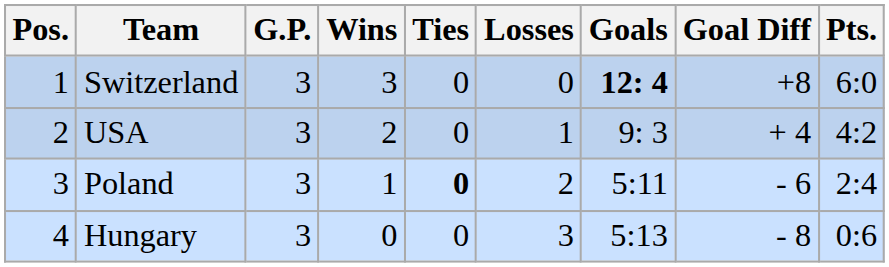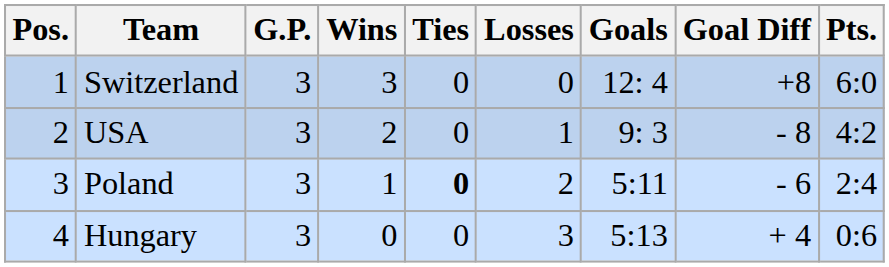 <table class="wikitable">
 <tr>
 <th>Pos.</th>
 <th>Team</th>
 <th>G.P.</th>
 <th>Wins</th>
 <th>Ties</th>
 <th>Losses</th>
 <th>Goals</th>
 <th>Goal Diff</th>
 <th>Pts.</th>
 </tr>
 <tr bgcolor="#BCD2EE" align="right">
 <td>1</td>
 <td align="left"> Switzerland</td>
 <td>3</td>
 <td>3</td>
 <td>0</td>
 <td>0</td>
-<td><strong>12: 4</strong></td>
+<td>12: 4</td>
 <td>+8</td>
 <td>6:0</td>
 </tr>
 <tr bgcolor="#BCD2EE" align="right">
 <td>2</td>
 <td align="left"> USA</td>
 <td>3</td>
 <td>2</td>
 <td>0</td>
 <td>1</td>
 <td>9: 3</td>
-<td>+ 4</td>
+<td>- 8</td>
 <td>4:2</td>
 </tr>
 <tr bgcolor="#CAE1FF" align="right">
 <td>3</td>
 <td align="left"> Poland</td>
 <td>3</td>
 <td>1</td>
 <td><strong>0</strong></td>
 <td>2</td>
 <td>5:11</td>
 <td>- 6</td>
 <td>2:4</td>
 </tr>
 <tr bgcolor="#CAE1FF" align="right">
 <td>4</td>
 <td align="left"> Hungary</td>
 <td>3</td>
 <td>0</td>
 <td>0</td>
 <td>3</td>
 <td>5:13</td>
-<td>- 8</td>
+<td>+ 4</td>
 <td>0:6</td>
 </tr>
 </table>
